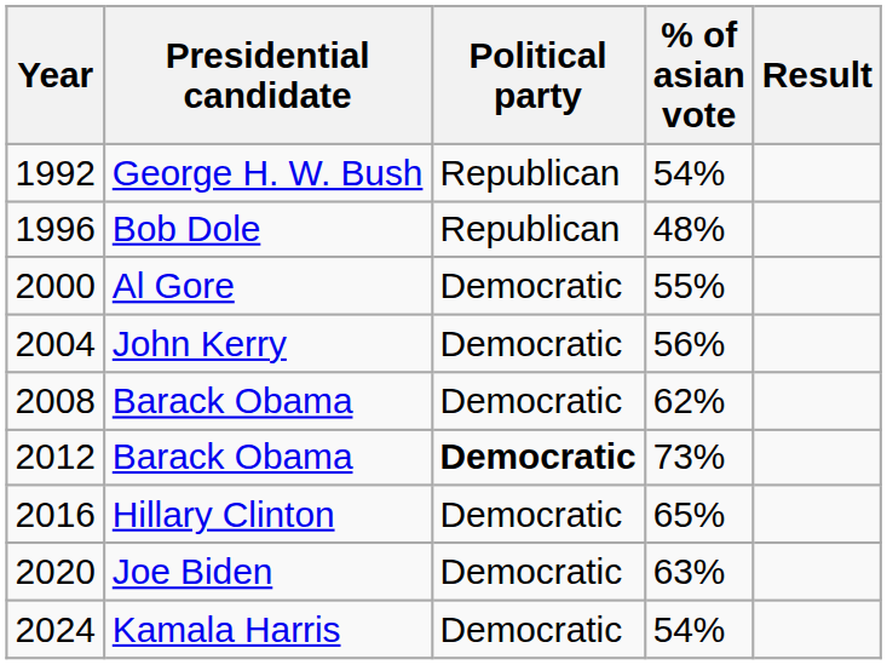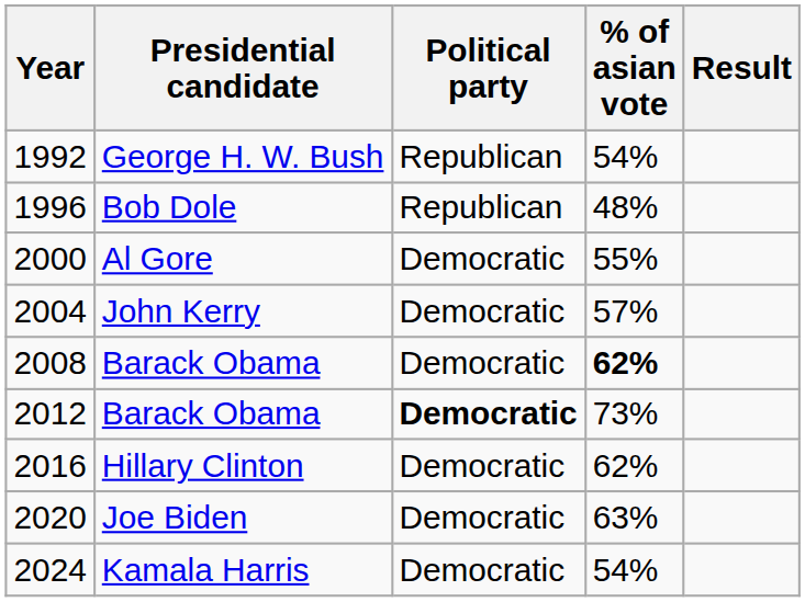 <table class="wikitable sortable" style="float:right; font-size:90%; margin:0 0 1em 1em;">
 <tr>
 <th>Year</th>
 <th>Presidential<br>candidate</th>
 <th>Political <br> party</th>
 <th>% of<br>asian<br>vote</th>
 <th>Result</th>
 </tr>
 <tr>
 <td>1992</td>
 <td><a href='#'>George H. W. Bush</a></td>
 <td>Republican</td>
 <td>54%</td>
 <td></td>
 </tr>
 <tr>
 <td>1996</td>
 <td><a href='#'>Bob Dole</a></td>
 <td>Republican</td>
 <td>48%</td>
 <td></td>
 </tr>
 <tr>
 <td>2000</td>
 <td><a href='#'>Al Gore</a></td>
 <td>Democratic</td>
 <td>55%</td>
 <td></td>
 </tr>
 <tr>
 <td>2004</td>
 <td><a href='#'>John Kerry</a></td>
 <td>Democratic</td>
-<td>56%</td>
+<td>57%</td>
 <td></td>
 </tr>
 <tr>
 <td>2008</td>
 <td><a href='#'>Barack Obama</a></td>
 <td>Democratic</td>
-<td>62%</td>
+<td><strong>62%</strong></td>
 <td></td>
 </tr>
 <tr>
 <td>2012</td>
 <td><a href='#'>Barack Obama</a></td>
 <td><strong>Democratic</strong></td>
 <td>73%</td>
 <td></td>
 </tr>
 <tr>
 <td>2016</td>
 <td><a href='#'>Hillary Clinton</a></td>
 <td>Democratic</td>
-<td>65%</td>
+<td>62%</td>
 <td></td>
 </tr>
 <tr>
 <td>2020</td>
 <td><a href='#'>Joe Biden</a></td>
 <td>Democratic</td>
 <td>63%</td>
 <td></td>
 </tr>
 <tr>
 <td>2024</td>
 <td><a href='#'>Kamala Harris</a></td>
 <td>Democratic</td>
 <td>54%</td>
 <td></td>
 </tr>
 </table>
